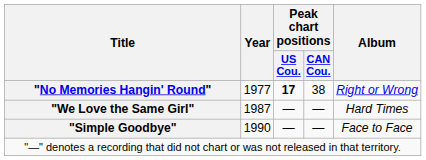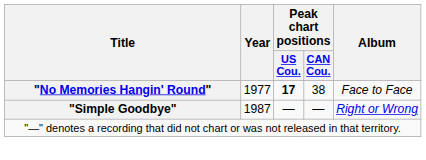 <table class="wikitable plainrowheaders" style="text-align:center;">
 <tr>
 <th scope="col" rowspan="2" style="width:19em;">Title</th>
 <th scope="col" rowspan="2">Year</th>
 <th scope="col" colspan="2">Peak chart<br>positions</th>
 <th scope="col" rowspan="2">Album</th>
 </tr>
 <tr>
 <th scope="col" style="width:2em;font-size:90%;"><a href='#'>US<br>Cou.</a><br></th>
 <th scope="col" style="width:2em;font-size:90%;"><a href='#'>CAN<br>Cou.</a><br></th>
 </tr>
 <tr>
 <th scope="row">"<a href='#'>No Memories Hangin' Round</a>"<br></th>
 <td>1977</td>
 <td><strong>17</strong></td>
 <td>38</td>
-<td><em><a href='#'>Right or Wrong</a></em></td>
+<td><em>Face to Face</em></td>
 </tr>
 <tr>
-<th scope="row">"We Love the Same Girl"<br></th>
+<th scope="row">"Simple Goodbye"<br></th>
 <td>1987</td>
 <td>—</td>
 <td>—</td>
-<td><em>Hard Times</em></td>
-</tr>
-<tr>
-<th scope="row">"Simple Goodbye"<br></th>
-<td>1990</td>
-<td>—</td>
-<td>—</td>
-<td><em>Face to Face</em></td>
+<td><em><a href='#'>Right or Wrong</a></em></td>
 </tr>
 <tr>
 <td colspan="5" style="font-size:90%">"—" denotes a recording that did not chart or was not released in that territory.</td>
 </tr>
 </table>
